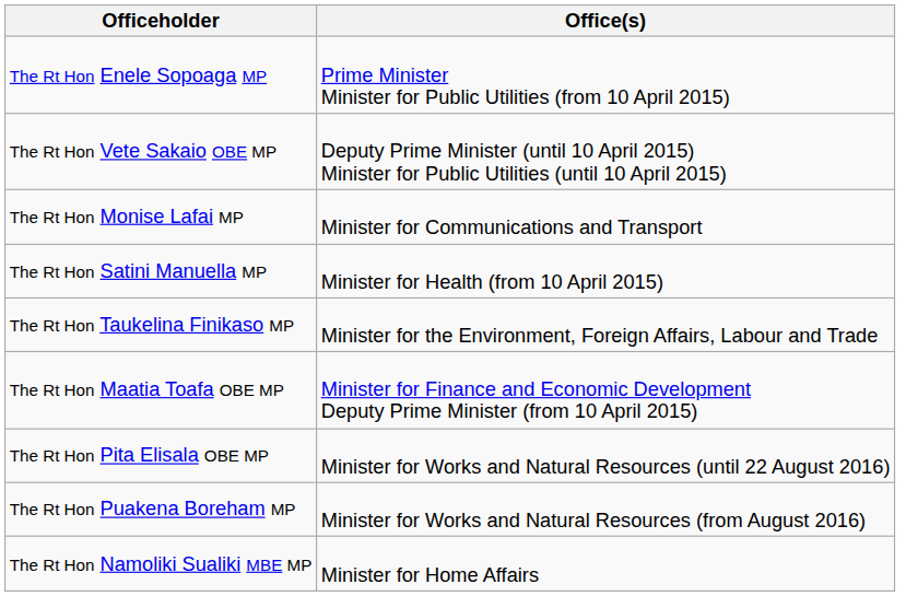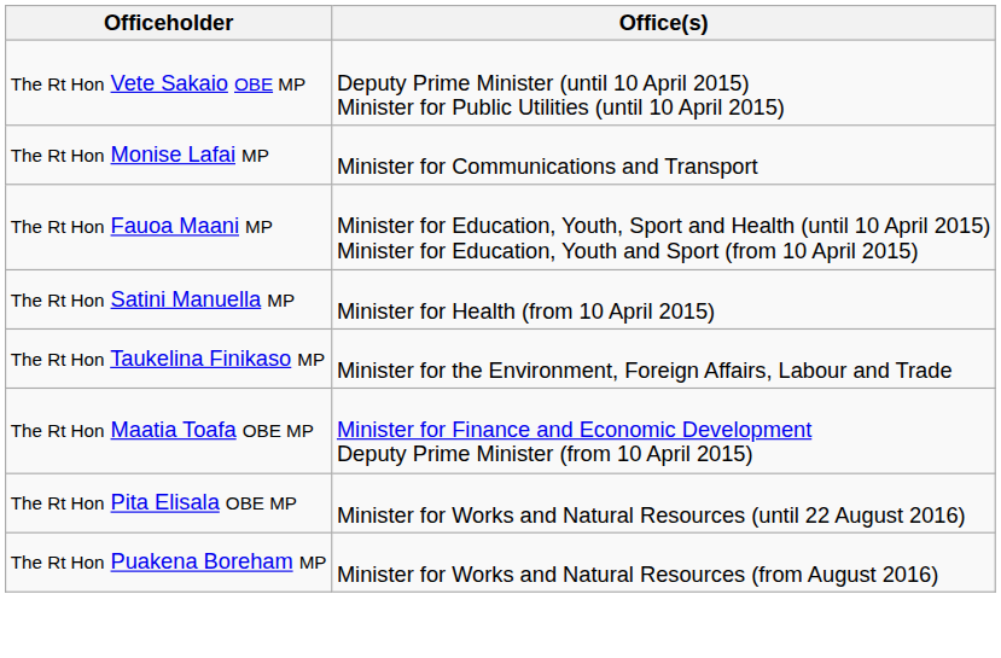 <table class="wikitable">
 <tr>
 <th>Officeholder</th>
 <th>Office(s)</th>
-</tr>
-<tr>
-<td><small><a href='#'>The Rt Hon</a></small> <a href='#'>Enele Sopoaga</a> <small><a href='#'>MP</a></small></td>
-<td><br><a href='#'>Prime Minister</a><br>Minister for Public Utilities (from 10 April 2015)</td>
 </tr>
 <tr>
 <td><small>The Rt Hon</small> <a href='#'>Vete Sakaio</a> <small><a href='#'>OBE</a> MP</small></td>
 <td><br>Deputy Prime Minister (until 10 April 2015)<br>Minister for Public Utilities (until 10 April 2015)</td>
 </tr>
 <tr>
 <td><small>The Rt Hon</small> <a href='#'>Monise Lafai</a> <small>MP</small></td>
 <td><br>Minister for Communications and Transport</td>
+</tr>
+<tr>
+<td><small>The Rt Hon</small> <a href='#'>Fauoa Maani</a> <small>MP</small></td>
+<td><br>Minister for Education, Youth, Sport and Health (until 10 April 2015)<br>Minister for Education, Youth and Sport (from 10 April 2015)</td>
 </tr>
 <tr>
 <td><small>The Rt Hon</small> <a href='#'>Satini Manuella</a> <small>MP</small></td>
 <td><br>Minister for Health (from 10 April 2015)</td>
 </tr>
 <tr>
 <td><small>The Rt Hon</small> <a href='#'>Taukelina Finikaso</a> <small>MP</small></td>
 <td><br>Minister for the Environment, Foreign Affairs, Labour and Trade</td>
 </tr>
 <tr>
 <td><small>The Rt Hon</small> <a href='#'>Maatia Toafa</a> <small>OBE MP</small></td>
 <td><br><a href='#'>Minister for Finance and Economic Development</a><br>Deputy Prime Minister (from 10 April 2015)</td>
 </tr>
 <tr>
 <td><small>The Rt Hon</small> <a href='#'>Pita Elisala</a> <small>OBE MP</small></td>
 <td><br>Minister for Works and Natural Resources (until 22 August 2016)</td>
 </tr>
 <tr>
 <td><small>The Rt Hon</small> <a href='#'>Puakena Boreham</a> <small>MP</small></td>
 <td><br>Minister for Works and Natural Resources (from August 2016)</td>
 </tr>
-<tr>
-<td><small>The Rt Hon</small> <a href='#'>Namoliki Sualiki</a> <small><a href='#'>MBE</a> MP</small></td>
-<td><br>Minister for Home Affairs</td>
-</tr>
 </table>
